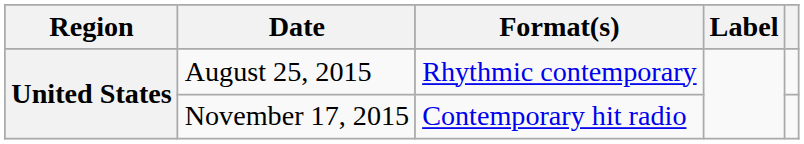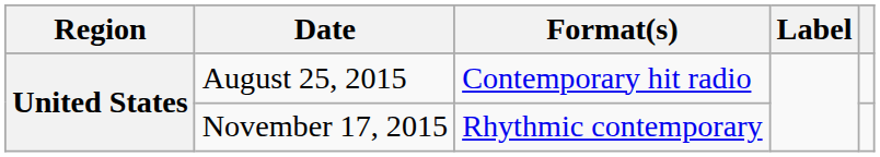 <table class="wikitable plainrowheaders">
 <tr>
 <th scope="col">Region</th>
 <th scope="col">Date</th>
 <th scope="col">Format(s)</th>
 <th scope="col">Label</th>
 <th scope="col"></th>
 </tr>
 <tr>
 <th scope="row" rowspan="2">United States</th>
 <td>August 25, 2015</td>
-<td><a href='#'>Rhythmic contemporary</a></td>
+<td><a href='#'>Contemporary hit radio</a></td>
 <td scope="row" rowspan="2"></td>
 <td style="text-align:center;"></td>
 </tr>
 <tr>
 <td>November 17, 2015</td>
-<td><a href='#'>Contemporary hit radio</a></td>
+<td><a href='#'>Rhythmic contemporary</a></td>
 <td style="text-align:center;"></td>
 </tr>
 </table>
